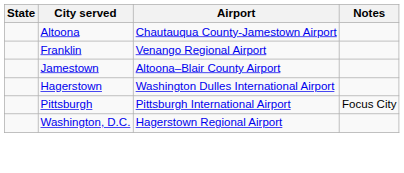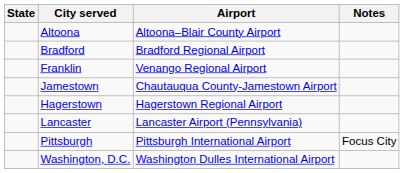 <table class="wikitable">
 <tr>
 <th>State</th>
 <th>City served</th>
 <th>Airport</th>
 <th>Notes</th>
 </tr>
 <tr>
 <td></td>
 <td><a href='#'>Altoona</a></td>
-<td><a href='#'>Chautauqua County-Jamestown Airport</a></td>
+<td><a href='#'>Altoona–Blair County Airport</a></td>
+<td></td>
+</tr>
+<tr>
+<td></td>
+<td><a href='#'>Bradford</a></td>
+<td><a href='#'>Bradford Regional Airport</a></td>
 <td></td>
 </tr>
 <tr>
 <td></td>
 <td><a href='#'>Franklin</a></td>
 <td><a href='#'>Venango Regional Airport</a></td>
 <td></td>
 </tr>
 <tr>
 <td></td>
 <td><a href='#'>Jamestown</a></td>
-<td><a href='#'>Altoona–Blair County Airport</a></td>
+<td><a href='#'>Chautauqua County-Jamestown Airport</a></td>
 <td></td>
 </tr>
 <tr>
 <td></td>
 <td><a href='#'>Hagerstown</a></td>
-<td><a href='#'>Washington Dulles International Airport</a></td>
+<td><a href='#'>Hagerstown Regional Airport</a></td>
+<td></td>
+</tr>
+<tr>
+<td></td>
+<td><a href='#'>Lancaster</a></td>
+<td><a href='#'>Lancaster Airport (Pennsylvania)</a></td>
 <td></td>
 </tr>
 <tr>
 <td></td>
 <td><a href='#'>Pittsburgh</a></td>
 <td><a href='#'>Pittsburgh International Airport</a></td>
 <td>Focus City</td>
 </tr>
 <tr>
 <td> </td>
 <td><a href='#'>Washington, D.C.</a></td>
-<td><a href='#'>Hagerstown Regional Airport</a></td>
+<td><a href='#'>Washington Dulles International Airport</a></td>
 <td></td>
 </tr>
 </table>
